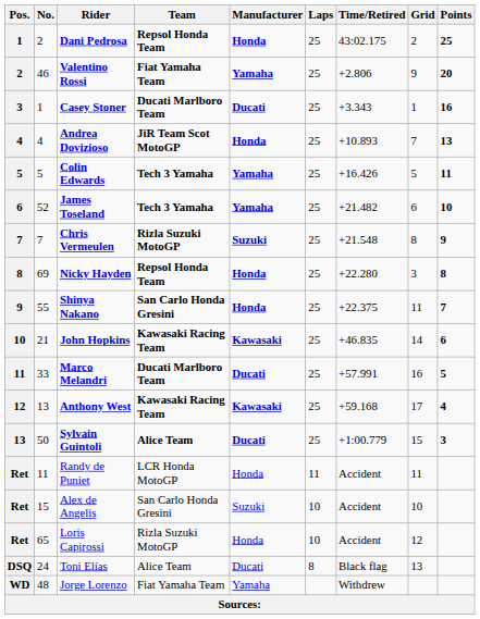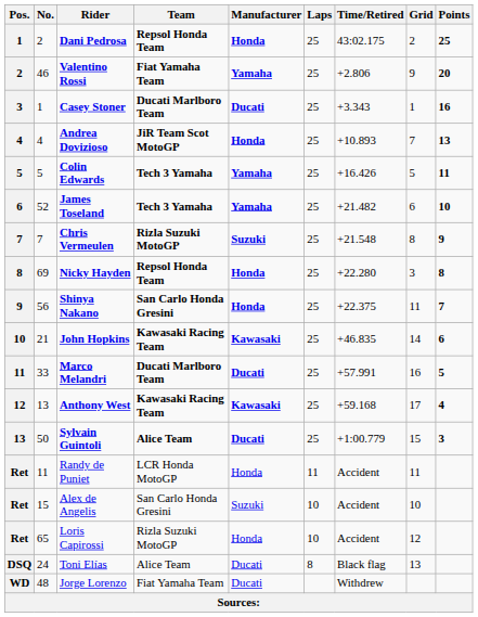 <table class="wikitable" style="font-size: 95%;">
 <tr>
 <th>Pos.</th>
 <th>No.</th>
 <th>Rider</th>
 <th>Team</th>
 <th>Manufacturer</th>
 <th>Laps</th>
 <th>Time/Retired</th>
 <th>Grid</th>
 <th>Points</th>
 </tr>
 <tr>
 <th>1</th>
 <td>2</td>
 <td> <strong><a href='#'>Dani Pedrosa</a></strong></td>
 <td><strong>Repsol Honda Team</strong></td>
 <td><strong><a href='#'>Honda</a></strong></td>
 <td>25</td>
 <td>43:02.175</td>
 <td>2</td>
 <td><strong>25</strong></td>
 </tr>
 <tr>
 <th>2</th>
 <td>46</td>
 <td> <strong><a href='#'>Valentino Rossi</a></strong></td>
 <td><strong>Fiat Yamaha Team</strong></td>
 <td><strong><a href='#'>Yamaha</a></strong></td>
 <td>25</td>
 <td>+2.806</td>
 <td>9</td>
 <td><strong>20</strong></td>
 </tr>
 <tr>
 <th>3</th>
 <td>1</td>
 <td> <strong><a href='#'>Casey Stoner</a></strong></td>
 <td><strong>Ducati Marlboro Team</strong></td>
 <td><strong><a href='#'>Ducati</a></strong></td>
 <td>25</td>
 <td>+3.343</td>
 <td>1</td>
 <td><strong>16</strong></td>
 </tr>
 <tr>
 <th>4</th>
 <td>4</td>
 <td> <strong><a href='#'>Andrea Dovizioso</a></strong></td>
 <td><strong>JiR Team Scot MotoGP</strong></td>
 <td><strong><a href='#'>Honda</a></strong></td>
 <td>25</td>
 <td>+10.893</td>
 <td>7</td>
 <td><strong>13</strong></td>
 </tr>
 <tr>
 <th>5</th>
 <td>5</td>
 <td> <strong><a href='#'>Colin Edwards</a></strong></td>
 <td><strong>Tech 3 Yamaha</strong></td>
 <td><strong><a href='#'>Yamaha</a></strong></td>
 <td>25</td>
 <td>+16.426</td>
 <td>5</td>
 <td><strong>11</strong></td>
 </tr>
 <tr>
 <th>6</th>
 <td>52</td>
 <td> <strong><a href='#'>James Toseland</a></strong></td>
 <td><strong>Tech 3 Yamaha</strong></td>
 <td><strong><a href='#'>Yamaha</a></strong></td>
 <td>25</td>
 <td>+21.482</td>
 <td>6</td>
 <td><strong>10</strong></td>
 </tr>
 <tr>
 <th>7</th>
 <td>7</td>
 <td> <strong><a href='#'>Chris Vermeulen</a></strong></td>
 <td><strong>Rizla Suzuki MotoGP</strong></td>
 <td><strong><a href='#'>Suzuki</a></strong></td>
 <td>25</td>
 <td>+21.548</td>
 <td>8</td>
 <td><strong>9</strong></td>
 </tr>
 <tr>
 <th>8</th>
 <td>69</td>
 <td> <strong><a href='#'>Nicky Hayden</a></strong></td>
 <td><strong>Repsol Honda Team</strong></td>
 <td><strong><a href='#'>Honda</a></strong></td>
 <td>25</td>
 <td>+22.280</td>
 <td>3</td>
 <td><strong>8</strong></td>
 </tr>
 <tr>
 <th>9</th>
-<td>55</td>
+<td>56</td>
 <td> <strong><a href='#'>Shinya Nakano</a></strong></td>
 <td><strong>San Carlo Honda Gresini</strong></td>
 <td><strong><a href='#'>Honda</a></strong></td>
 <td>25</td>
 <td>+22.375</td>
 <td>11</td>
 <td><strong>7</strong></td>
 </tr>
 <tr>
 <th>10</th>
 <td>21</td>
 <td> <strong><a href='#'>John Hopkins</a></strong></td>
 <td><strong>Kawasaki Racing Team</strong></td>
 <td><strong><a href='#'>Kawasaki</a></strong></td>
 <td>25</td>
 <td>+46.835</td>
 <td>14</td>
 <td><strong>6</strong></td>
 </tr>
 <tr>
 <th>11</th>
 <td>33</td>
 <td> <strong><a href='#'>Marco Melandri</a></strong></td>
 <td><strong>Ducati Marlboro Team</strong></td>
 <td><strong><a href='#'>Ducati</a></strong></td>
 <td>25</td>
 <td>+57.991</td>
 <td>16</td>
 <td><strong>5</strong></td>
 </tr>
 <tr>
 <th>12</th>
 <td>13</td>
 <td> <strong><a href='#'>Anthony West</a></strong></td>
 <td><strong>Kawasaki Racing Team</strong></td>
 <td><strong><a href='#'>Kawasaki</a></strong></td>
 <td>25</td>
 <td>+59.168</td>
 <td>17</td>
 <td><strong>4</strong></td>
 </tr>
 <tr>
 <th>13</th>
 <td>50</td>
 <td> <strong><a href='#'>Sylvain Guintoli</a></strong></td>
 <td><strong>Alice Team</strong></td>
 <td><strong><a href='#'>Ducati</a></strong></td>
 <td>25</td>
 <td>+1:00.779</td>
 <td>15</td>
 <td><strong>3</strong></td>
 </tr>
 <tr>
 <th>Ret</th>
 <td>11</td>
 <td> <a href='#'>Randy de Puniet</a></td>
 <td>LCR Honda MotoGP</td>
 <td><a href='#'>Honda</a></td>
 <td>11</td>
 <td>Accident</td>
 <td>11</td>
 <td></td>
 </tr>
 <tr>
 <th>Ret</th>
 <td>15</td>
 <td> <a href='#'>Alex de Angelis</a></td>
 <td>San Carlo Honda Gresini</td>
 <td><a href='#'>Suzuki</a></td>
 <td>10</td>
 <td>Accident</td>
 <td>10</td>
 <td></td>
 </tr>
 <tr>
 <th>Ret</th>
 <td>65</td>
 <td> <a href='#'>Loris Capirossi</a></td>
 <td>Rizla Suzuki MotoGP</td>
 <td><a href='#'>Honda</a></td>
 <td>10</td>
 <td>Accident</td>
 <td>12</td>
 <td></td>
 </tr>
 <tr>
 <th>DSQ</th>
 <td>24</td>
 <td> <a href='#'>Toni Elías</a></td>
 <td>Alice Team</td>
 <td><a href='#'>Ducati</a></td>
 <td>8</td>
 <td>Black flag</td>
 <td>13</td>
 <td></td>
 </tr>
 <tr>
 <th>WD</th>
 <td>48</td>
 <td> <a href='#'>Jorge Lorenzo</a></td>
 <td>Fiat Yamaha Team</td>
-<td><a href='#'>Yamaha</a></td>
+<td><a href='#'>Ducati</a></td>
 <td></td>
 <td>Withdrew</td>
 <td></td>
 <td></td>
 </tr>
 <tr>
 <th colspan=9>Sources: </th>
 </tr>
 </table>
